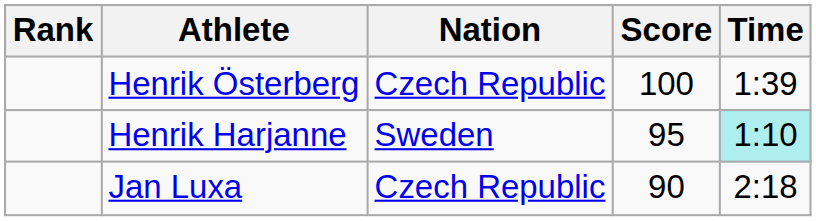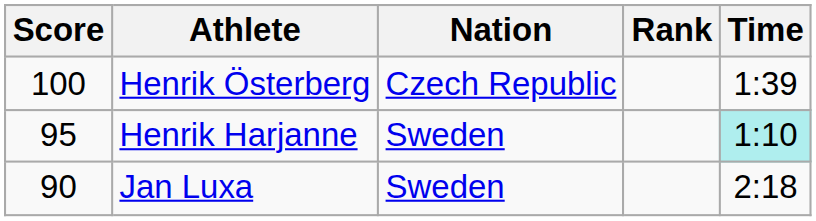 <table class="wikitable sortable" style="text-align:center">
 <tr>
-<th>Rank</th>
+<th>Score</th>
 <th>Athlete</th>
 <th>Nation</th>
-<th>Score</th>
+<th>Rank</th>
 <th>Time</th>
 </tr>
 <tr>
-<td></td>
+<td>100</td>
 <td align=left><a href='#'>Henrik Österberg</a></td>
 <td align=left> <a href='#'>Czech Republic</a></td>
-<td>100</td>
+<td></td>
 <td>1:39</td>
 </tr>
 <tr>
-<td></td>
+<td>95</td>
 <td align=left><a href='#'>Henrik Harjanne</a></td>
 <td align=left> <a href='#'>Sweden</a></td>
-<td>95</td>
+<td></td>
 <td style="background: paleturquoise;">1:10</td>
 </tr>
 <tr>
+<td>90</td>
+<td align=left><a href='#'>Jan Luxa</a></td>
+<td align=left> <a href='#'>Sweden</a></td>
 <td></td>
-<td align=left><a href='#'>Jan Luxa</a></td>
-<td align=left> <a href='#'>Czech Republic</a></td>
-<td>90</td>
 <td>2:18</td>
 </tr>
 </table>
